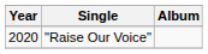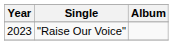 <table class="wikitable" style="text-align:left;">
 <tr>
 </tr>
 <tr>
 <th scope="col">Year</th>
 <th scope="col">Single</th>
 <th scope="col">Album</th>
 </tr>
 <tr>
 </tr>
 <tr>
-<td style="text-align:center;">2020</td>
+<td style="text-align:center;">2023</td>
 <td>"Raise Our Voice"</td>
 <td></td>
 </tr>
 <tr>
 </tr>
 </table>
